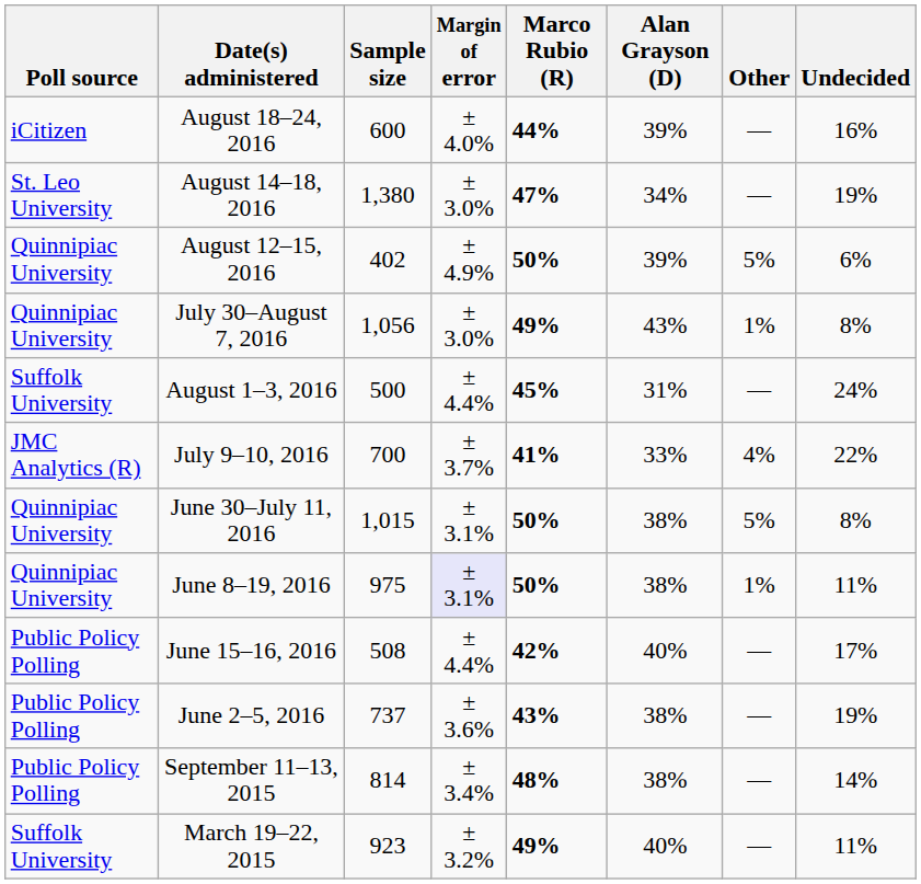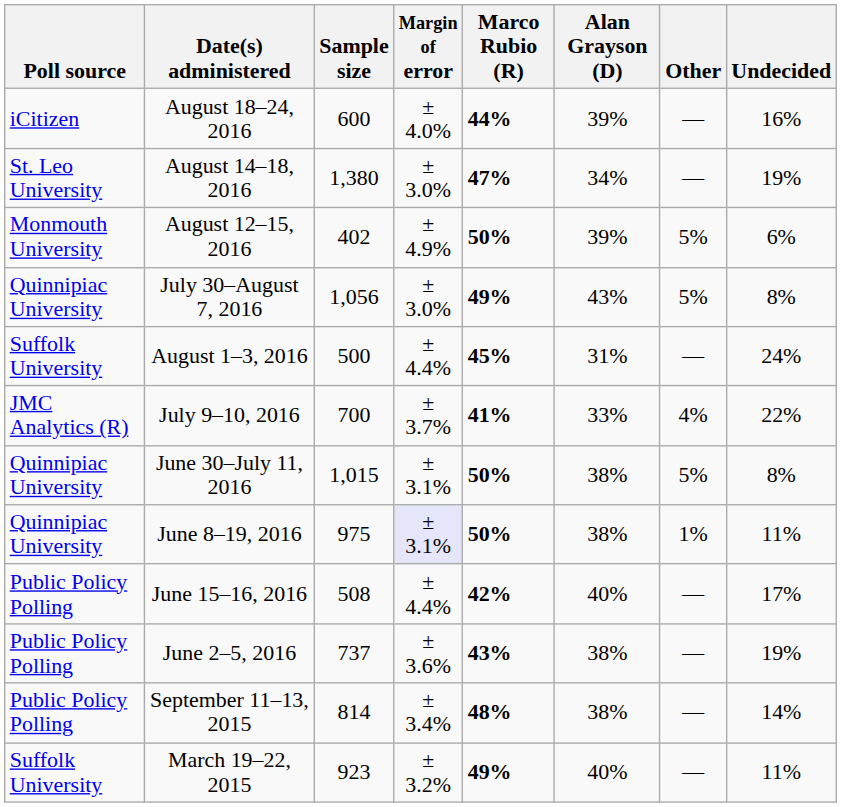 <table class="wikitable">
 <tr valign= bottom>
 <th style="width:160px;">Poll source</th>
 <th style="width:190px;">Date(s)<br>administered</th>
 <th class=small>Sample<br>size</th>
 <th><small>Margin of</small><br>error</th>
 <th style="width:100px;">Marco<br>Rubio (R)</th>
 <th style="width:100px;">Alan<br>Grayson (D)</th>
 <th>Other</th>
 <th>Undecided</th>
 </tr>
 <tr>
 <td><a href='#'>iCitizen</a></td>
 <td align=center>August 18–24, 2016</td>
 <td align=center>600</td>
 <td align=center>± 4.0%</td>
 <td><strong>44%</strong></td>
 <td align=center>39%</td>
 <td align=center>—</td>
 <td align=center>16%</td>
 </tr>
 <tr>
 <td><a href='#'>St. Leo University</a></td>
 <td align=center>August 14–18, 2016</td>
 <td align=center>1,380</td>
 <td align=center>± 3.0%</td>
 <td><strong>47%</strong></td>
 <td align=center>34%</td>
 <td align=center>—</td>
 <td align=center>19%</td>
 </tr>
 <tr>
-<td><a href='#'>Quinnipiac University</a></td>
+<td><a href='#'>Monmouth University</a></td>
 <td align=center>August 12–15, 2016</td>
 <td align=center>402</td>
 <td align=center>± 4.9%</td>
 <td><strong>50%</strong></td>
 <td align=center>39%</td>
 <td align=center>5%</td>
 <td align=center>6%</td>
 </tr>
 <tr>
 <td><a href='#'>Quinnipiac University</a></td>
 <td align=center>July 30–August 7, 2016</td>
 <td align=center>1,056</td>
 <td align=center>± 3.0%</td>
 <td><strong>49%</strong></td>
 <td align=center>43%</td>
-<td align=center>1%</td>
+<td align=center>5%</td>
 <td align=center>8%</td>
 </tr>
 <tr>
 <td><a href='#'>Suffolk University</a></td>
 <td align=center>August 1–3, 2016</td>
 <td align=center>500</td>
 <td align=center>± 4.4%</td>
 <td><strong>45%</strong></td>
 <td align=center>31%</td>
 <td align=center>—</td>
 <td align=center>24%</td>
 </tr>
 <tr>
 <td><a href='#'>JMC Analytics (R)</a></td>
 <td align=center>July 9–10, 2016</td>
 <td align=center>700</td>
 <td align=center>± 3.7%</td>
 <td><strong>41%</strong></td>
 <td align=center>33%</td>
 <td align=center>4%</td>
 <td align=center>22%</td>
 </tr>
 <tr>
 <td><a href='#'>Quinnipiac University</a></td>
 <td align=center>June 30–July 11, 2016</td>
 <td align=center>1,015</td>
 <td align=center>± 3.1%</td>
 <td><strong>50%</strong></td>
 <td align=center>38%</td>
 <td align=center>5%</td>
 <td align=center>8%</td>
 </tr>
 <tr>
 <td><a href='#'>Quinnipiac University</a></td>
 <td align=center>June 8–19, 2016</td>
 <td align=center>975</td>
 <td align=center style="background: lavender;">± 3.1%</td>
 <td><strong>50%</strong></td>
 <td align=center>38%</td>
 <td align=center>1%</td>
 <td align=center>11%</td>
 </tr>
 <tr>
 <td><a href='#'>Public Policy Polling</a></td>
 <td align=center>June 15–16, 2016</td>
 <td align=center>508</td>
 <td align=center>± 4.4%</td>
 <td><strong>42%</strong></td>
 <td align=center>40%</td>
 <td align=center>—</td>
 <td align=center>17%</td>
 </tr>
 <tr>
 <td><a href='#'>Public Policy Polling</a></td>
 <td align=center>June 2–5, 2016</td>
 <td align=center>737</td>
 <td align=center>± 3.6%</td>
 <td><strong>43%</strong></td>
 <td align=center>38%</td>
 <td align=center>—</td>
 <td align=center>19%</td>
 </tr>
 <tr>
 <td><a href='#'>Public Policy Polling</a></td>
 <td align=center>September 11–13, 2015</td>
 <td align=center>814</td>
 <td align=center>± 3.4%</td>
 <td><strong>48%</strong></td>
 <td align=center>38%</td>
 <td align=center>—</td>
 <td align=center>14%</td>
 </tr>
 <tr>
 <td><a href='#'>Suffolk University</a></td>
 <td align=center>March 19–22, 2015</td>
 <td align=center>923</td>
 <td align=center>± 3.2%</td>
 <td><strong>49%</strong></td>
 <td align=center>40%</td>
 <td align=center>—</td>
 <td align=center>11%</td>
 </tr>
 </table>
